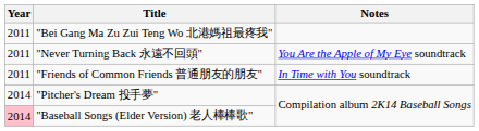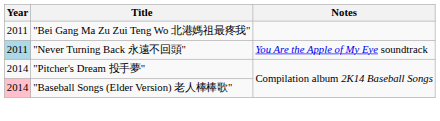 <table class="wikitable sortable">
 <tr>
 <th>Year</th>
 <th>Title</th>
 <th class="unsortable">Notes</th>
 </tr>
 <tr>
 <td>2011</td>
 <td>"Bei Gang Ma Zu Zui Teng Wo 北港媽祖最疼我"</td>
 <td></td>
 </tr>
 <tr>
-<td>2011</td>
+<td style="background: lightblue;">2011</td>
 <td>"Never Turning Back 永遠不回頭"</td>
 <td><em><a href='#'>You Are the Apple of My Eye</a></em> soundtrack</td>
-</tr>
-<tr>
-<td>2011</td>
-<td>"Friends of Common Friends 普通朋友的朋友"</td>
-<td><em><a href='#'>In Time with You</a></em> soundtrack</td>
 </tr>
 <tr>
 <td>2014</td>
 <td>"Pitcher's Dream 投手夢"</td>
 <td rowspan=2>Compilation album <em>2K14 Baseball Songs</em></td>
 </tr>
 <tr>
 <td style="background: pink;">2014</td>
 <td>"Baseball Songs (Elder Version) 老人棒棒歌"</td>
 </tr>
 </table>
